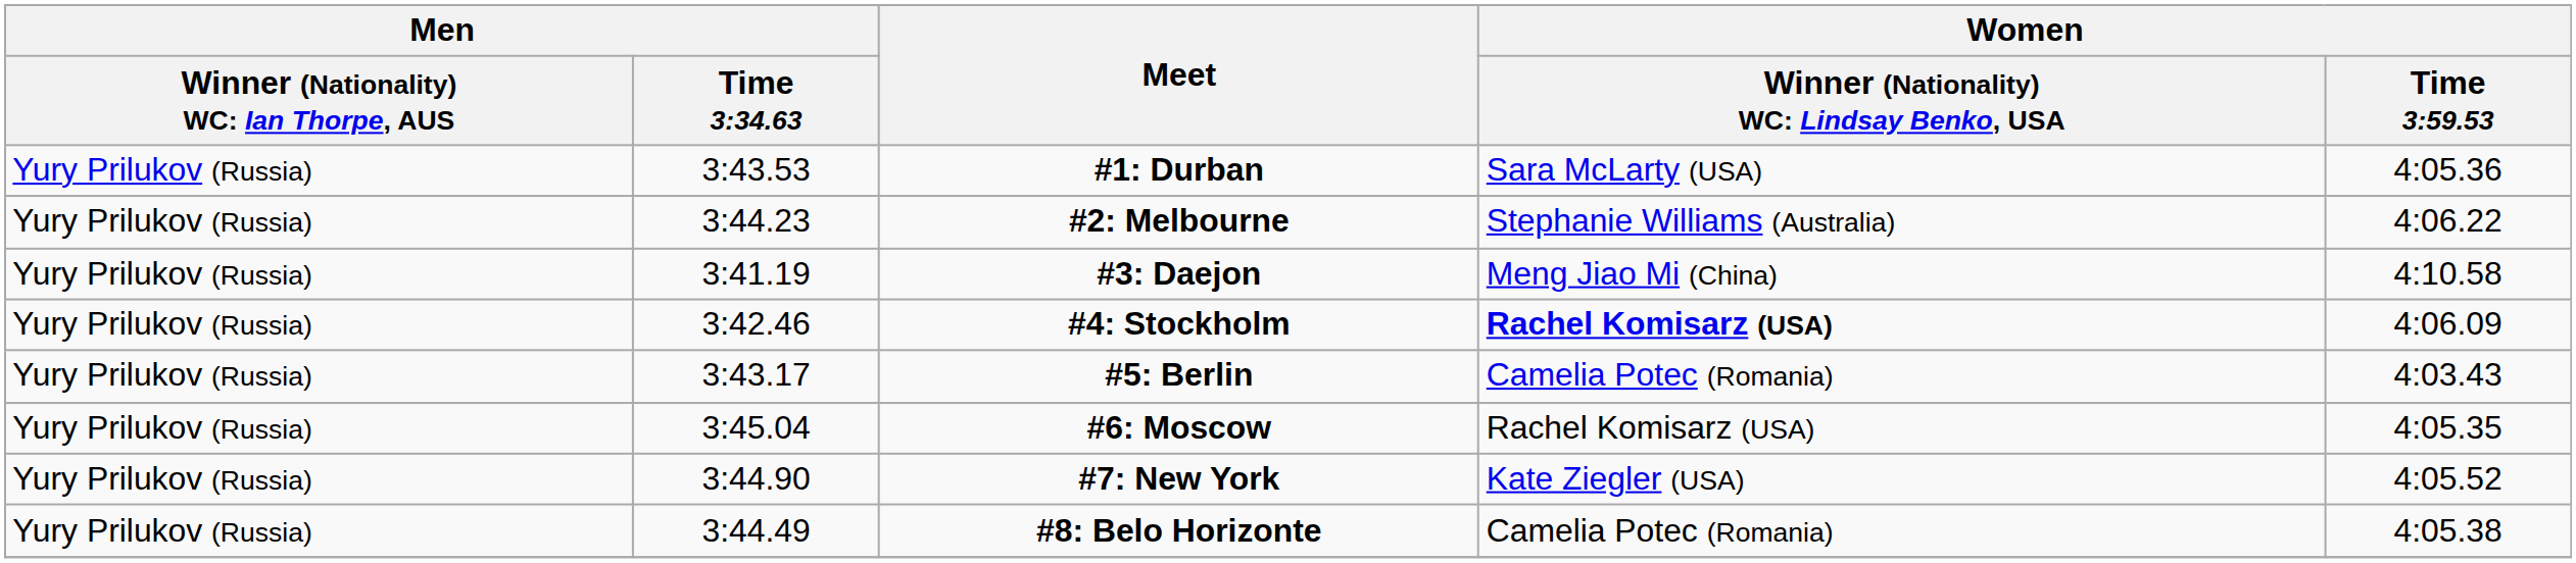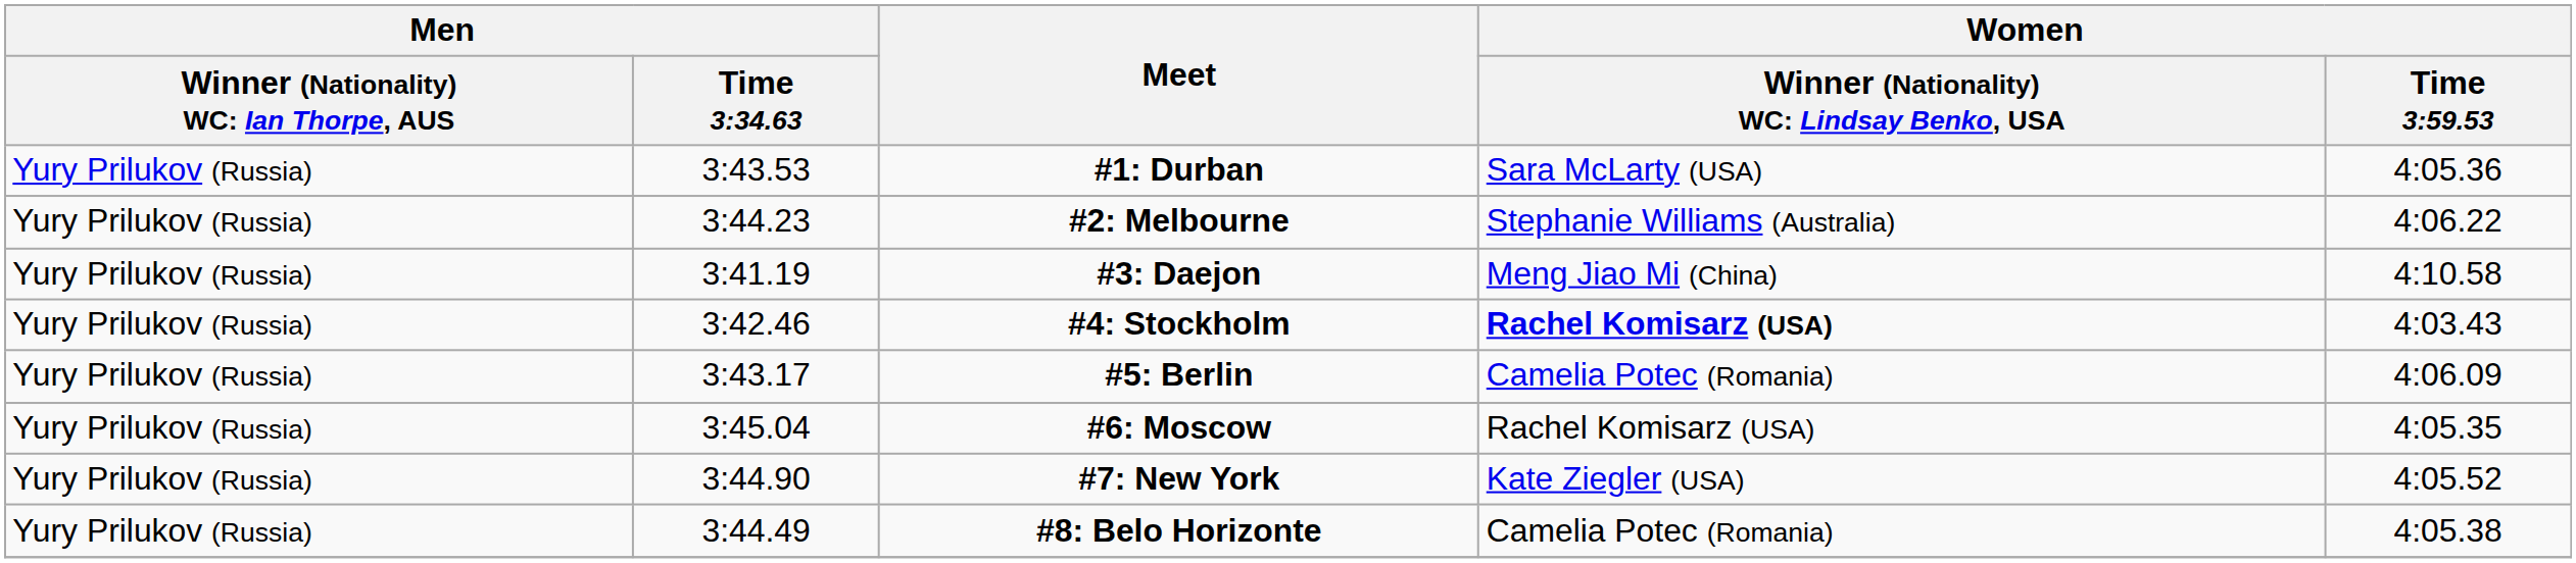 <table class=wikitable width=100%>
 <tr>
 <th colspan="2">Men</th>
 <th rowspan="2">Meet</th>
 <th colspan="2">Women</th>
 </tr>
 <tr>
 <th>Winner <small>(Nationality)<br>WC: <em><a href='#'>Ian Thorpe</a></em>, AUS</small></th>
 <th>Time<br><small><em>3:34.63</em></small></th>
 <th>Winner <small>(Nationality)<br>WC: <em><a href='#'>Lindsay Benko</a></em>, USA</small></th>
 <th>Time<br><small><em>3:59.53</em></small></th>
 </tr>
 <tr>
 <td> <a href='#'>Yury Prilukov</a> <small>(Russia)</small></td>
 <td align=center>3:43.53</td>
 <td align=center><strong>#1: Durban</strong></td>
 <td> <a href='#'>Sara McLarty</a> <small>(USA)</small></td>
 <td align=center>4:05.36</td>
 </tr>
 <tr>
 <td> Yury Prilukov <small>(Russia)</small></td>
 <td align=center>3:44.23</td>
 <td align=center><strong>#2: Melbourne</strong></td>
 <td> <a href='#'>Stephanie Williams</a> <small>(Australia)</small></td>
 <td align=center>4:06.22</td>
 </tr>
 <tr>
 <td> Yury Prilukov <small>(Russia)</small></td>
 <td align=center>3:41.19</td>
 <td align=center><strong>#3: Daejon</strong></td>
 <td> <a href='#'>Meng Jiao Mi</a> <small>(China)</small></td>
 <td align=center>4:10.58</td>
 </tr>
 <tr>
 <td> Yury Prilukov <small>(Russia)</small></td>
 <td align=center>3:42.46</td>
 <td align=center><strong>#4: Stockholm</strong></td>
 <td><strong> <a href='#'>Rachel Komisarz</a> <small>(USA)</small></strong></td>
-<td align=center>4:06.09</td>
+<td align=center>4:03.43</td>
 </tr>
 <tr>
 <td> Yury Prilukov <small>(Russia)</small></td>
 <td align=center>3:43.17</td>
 <td align=center><strong>#5: Berlin</strong></td>
 <td> <a href='#'>Camelia Potec</a> <small>(Romania)</small></td>
-<td align=center>4:03.43</td>
+<td align=center>4:06.09</td>
 </tr>
 <tr>
 <td> Yury Prilukov <small>(Russia)</small></td>
 <td align=center>3:45.04</td>
 <td align=center><strong>#6: Moscow</strong></td>
 <td> Rachel Komisarz <small>(USA)</small></td>
 <td align=center>4:05.35</td>
 </tr>
 <tr>
 <td> Yury Prilukov <small>(Russia)</small></td>
 <td align=center>3:44.90</td>
 <td align=center><strong>#7: New York</strong></td>
 <td> <a href='#'>Kate Ziegler</a> <small>(USA)</small></td>
 <td align=center>4:05.52</td>
 </tr>
 <tr>
 <td> Yury Prilukov <small>(Russia)</small></td>
 <td align=center>3:44.49</td>
 <td align=center><strong>#8: Belo Horizonte</strong></td>
 <td> Camelia Potec <small>(Romania)</small></td>
 <td align=center>4:05.38</td>
 </tr>
 <tr>
 </tr>
 </table>
